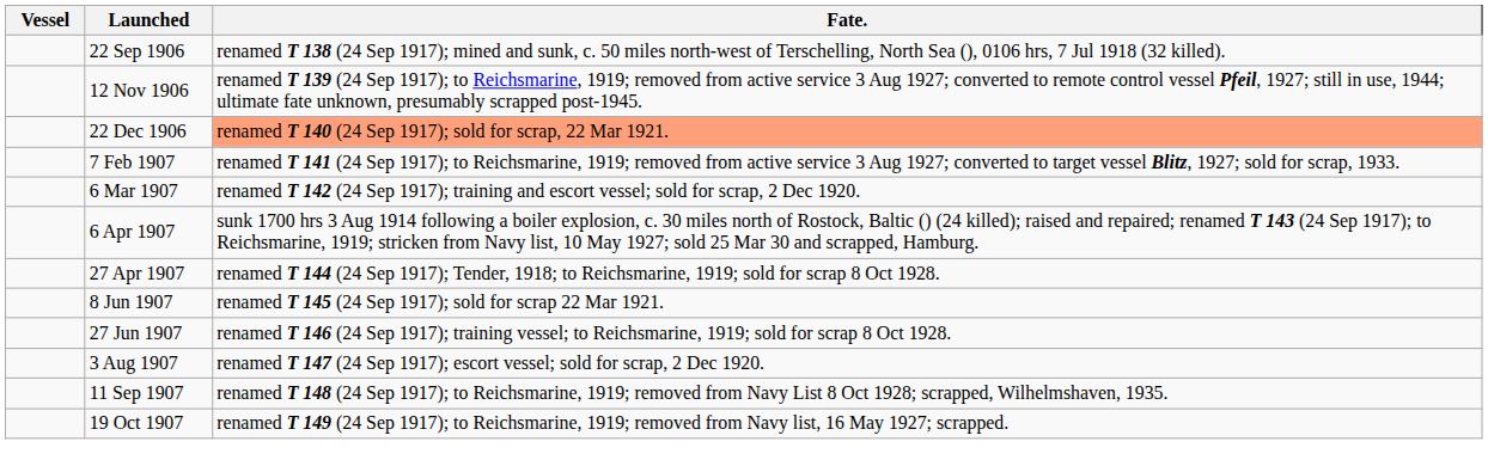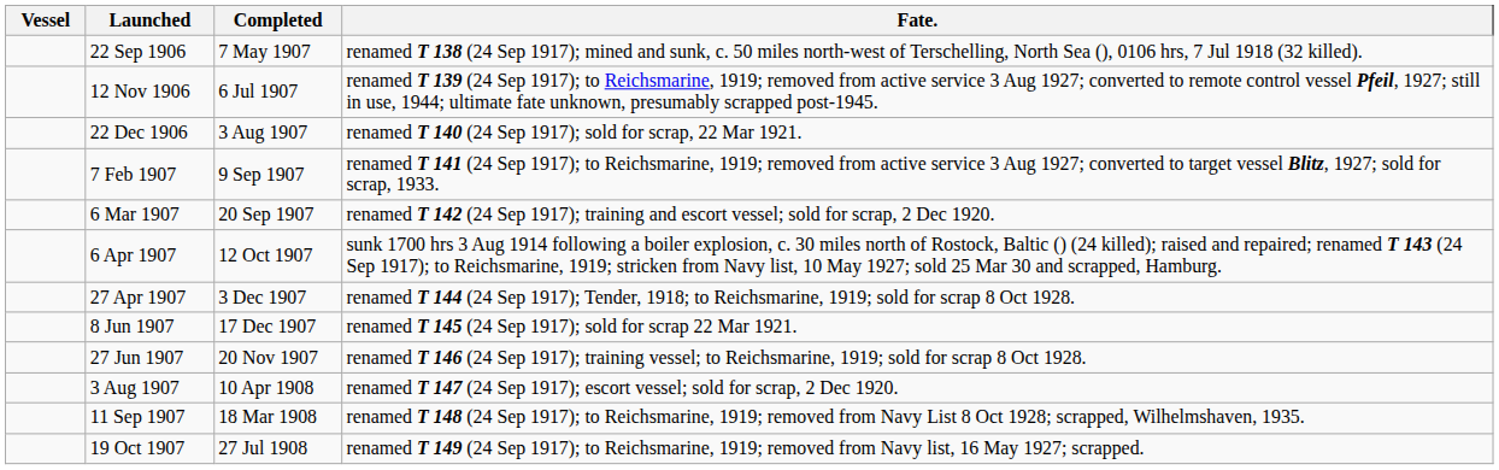 <table class="wikitable">
 <tr>
 <th width="60px">Vessel</th>
 <th width="100px">Launched</th>
+<th width="100px">Completed</th>
 <th style="border-right:1px solid black;">Fate.</th>
 </tr>
 <tr>
 <td></td>
 <td>22 Sep 1906</td>
+<td>7 May 1907</td>
 <td>renamed <strong><em>T 138</em></strong> (24 Sep 1917); mined and sunk, c. 50 miles north-west of Terschelling, North Sea (), 0106 hrs, 7 Jul 1918 (32 killed).</td>
 </tr>
 <tr>
 <td></td>
 <td>12 Nov 1906</td>
+<td>6 Jul 1907</td>
 <td>renamed <strong><em>T 139</em></strong> (24 Sep 1917); to <a href='#'>Reichsmarine</a>, 1919; removed from active service 3 Aug 1927; converted to remote control vessel <strong><em>Pfeil</em></strong>, 1927; still in use, 1944; ultimate fate unknown, presumably scrapped post-1945.</td>
 </tr>
 <tr>
 <td></td>
 <td>22 Dec 1906</td>
-<td style="background: lightsalmon;">renamed <strong><em>T 140</em></strong> (24 Sep 1917); sold for scrap, 22 Mar 1921.</td>
+<td>3 Aug 1907</td>
+<td>renamed <strong><em>T 140</em></strong> (24 Sep 1917); sold for scrap, 22 Mar 1921.</td>
 </tr>
 <tr>
 <td></td>
 <td>7 Feb 1907</td>
+<td>9 Sep 1907</td>
 <td>renamed <strong><em>T 141</em></strong> (24 Sep 1917); to Reichsmarine, 1919; removed from active service 3 Aug 1927; converted to target vessel <strong><em>Blitz</em></strong>, 1927; sold for scrap, 1933.</td>
 </tr>
 <tr>
 <td></td>
 <td>6 Mar 1907</td>
+<td>20 Sep 1907</td>
 <td>renamed <strong><em>T 142</em></strong> (24 Sep 1917); training and escort vessel; sold for scrap, 2 Dec 1920.</td>
 </tr>
 <tr>
 <td></td>
 <td>6 Apr 1907</td>
+<td>12 Oct 1907</td>
 <td>sunk 1700 hrs 3 Aug 1914 following a boiler explosion, c. 30 miles north of Rostock, Baltic () (24 killed); raised and repaired; renamed <strong><em>T 143</em></strong> (24 Sep 1917); to Reichsmarine, 1919; stricken from Navy list, 10 May 1927; sold 25 Mar 30 and scrapped, Hamburg.</td>
 </tr>
 <tr>
 <td></td>
 <td>27 Apr 1907</td>
+<td>3 Dec 1907</td>
 <td>renamed <strong><em>T 144</em></strong> (24 Sep 1917); Tender, 1918; to Reichsmarine, 1919; sold for scrap 8 Oct 1928.</td>
 </tr>
 <tr>
 <td></td>
 <td>8 Jun 1907</td>
+<td>17 Dec 1907</td>
 <td>renamed <strong><em>T 145</em></strong> (24 Sep 1917); sold for scrap 22 Mar 1921.</td>
 </tr>
 <tr>
 <td></td>
 <td>27 Jun 1907</td>
+<td>20 Nov 1907</td>
 <td>renamed <strong><em>T 146</em></strong> (24 Sep 1917); training vessel; to Reichsmarine, 1919; sold for scrap 8 Oct 1928.</td>
 </tr>
 <tr>
 <td></td>
 <td>3 Aug 1907</td>
+<td>10 Apr 1908</td>
 <td>renamed <strong><em>T 147</em></strong> (24 Sep 1917); escort vessel; sold for scrap, 2 Dec 1920.</td>
 </tr>
 <tr>
 <td></td>
 <td>11 Sep 1907</td>
+<td>18 Mar 1908</td>
 <td>renamed <strong><em>T 148</em></strong> (24 Sep 1917); to Reichsmarine, 1919; removed from Navy List 8 Oct 1928; scrapped, Wilhelmshaven, 1935.</td>
 </tr>
 <tr>
 <td></td>
 <td>19 Oct 1907</td>
+<td>27 Jul 1908</td>
 <td>renamed <strong><em>T 149</em></strong> (24 Sep 1917); to Reichsmarine, 1919; removed from Navy list, 16 May 1927; scrapped.</td>
 </tr>
 </table>
